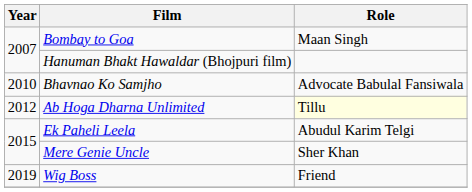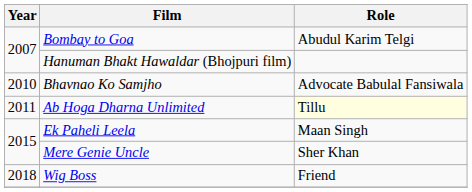 <table class="wikitable sortable">
 <tr>
 <th scope="col">Year</th>
 <th scope="col">Film</th>
 <th scope="col">Role</th>
 </tr>
 <tr>
 <td rowspan="2">2007</td>
 <td><em><a href='#'>Bombay to Goa</a></em></td>
-<td>Maan Singh</td>
+<td>Abudul Karim Telgi</td>
 </tr>
 <tr>
 <td><em>Hanuman Bhakt Hawaldar</em> (Bhojpuri film)</td>
 <td></td>
 </tr>
 <tr>
 <td>2010</td>
 <td><em>Bhavnao Ko Samjho</em></td>
 <td>Advocate Babulal Fansiwala</td>
 </tr>
 <tr>
-<td>2012</td>
+<td>2011</td>
 <td><em><a href='#'>Ab Hoga Dharna Unlimited</a></em></td>
 <td style="background: lightyellow;">Tillu</td>
 </tr>
 <tr>
 <td rowspan="2">2015</td>
 <td><em><a href='#'>Ek Paheli Leela</a></em></td>
-<td>Abudul Karim Telgi</td>
+<td>Maan Singh</td>
 </tr>
 <tr>
 <td><em><a href='#'>Mere Genie Uncle</a></em></td>
 <td>Sher Khan</td>
 </tr>
 <tr>
-<td>2019</td>
+<td>2018</td>
 <td><em><a href='#'>Wig Boss</a></em></td>
 <td>Friend</td>
 </tr>
 <tr>
 </tr>
 </table>
